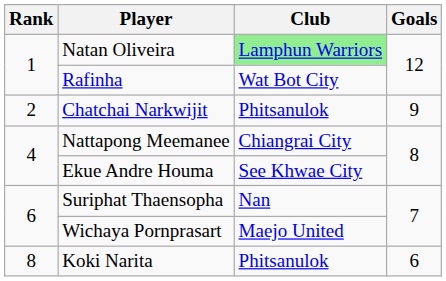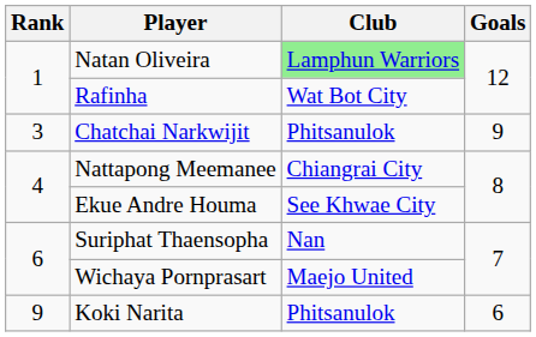 <table class="wikitable" style="text-align:center">
 <tr>
 <th>Rank</th>
 <th>Player</th>
 <th>Club</th>
 <th>Goals</th>
 </tr>
 <tr>
 <td rowspan="2">1</td>
 <td align="left"> Natan Oliveira</td>
 <td align="left" style="background: lightgreen;"><a href='#'>Lamphun Warriors</a></td>
 <td rowspan="2">12</td>
 </tr>
 <tr>
 <td align="left"> <a href='#'>Rafinha</a></td>
 <td align="left"><a href='#'>Wat Bot City</a></td>
 </tr>
 <tr>
-<td>2</td>
+<td>3</td>
 <td align="left"> <a href='#'>Chatchai Narkwijit</a></td>
 <td align="left"><a href='#'>Phitsanulok</a></td>
 <td>9</td>
 </tr>
 <tr>
 <td rowspan="2">4</td>
 <td align="left"> Nattapong Meemanee</td>
 <td align="left"><a href='#'>Chiangrai City</a></td>
 <td rowspan="2">8</td>
 </tr>
 <tr>
 <td align="left"> Ekue Andre Houma</td>
 <td align="left"><a href='#'>See Khwae City</a></td>
 </tr>
 <tr>
 <td rowspan="2">6</td>
 <td align="left"> Suriphat Thaensopha</td>
 <td align="left"><a href='#'>Nan</a></td>
 <td rowspan="2">7</td>
 </tr>
 <tr>
 <td align="left"> Wichaya Pornprasart</td>
 <td align="left"><a href='#'>Maejo United</a></td>
 </tr>
 <tr>
-<td>8</td>
+<td>9</td>
 <td align="left"> Koki Narita</td>
 <td align="left"><a href='#'>Phitsanulok</a></td>
 <td>6</td>
 </tr>
 </table>
